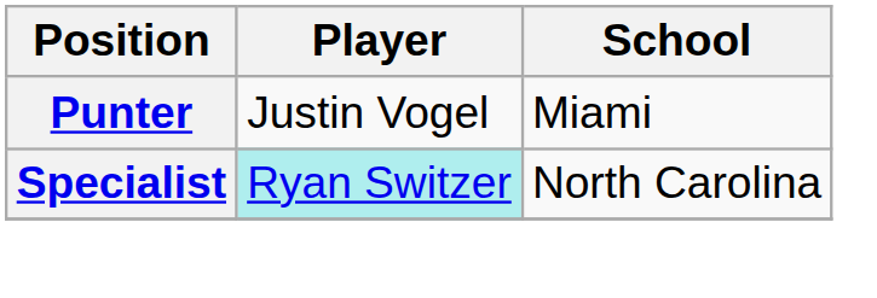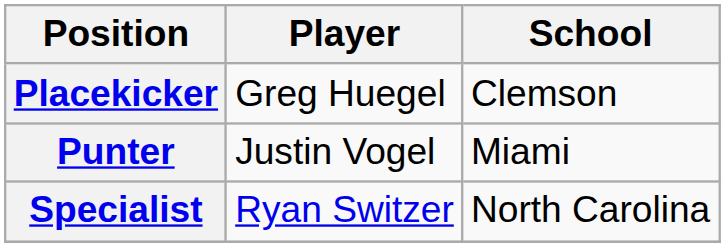 <table class="wikitable">
 <tr>
 <th>Position</th>
 <th>Player</th>
 <th>School</th>
+</tr>
+<tr>
+<th rowspan="1"><a href='#'>Placekicker</a></th>
+<td>Greg Huegel</td>
+<td>Clemson</td>
 </tr>
 <tr>
 <th rowspan="1"><a href='#'>Punter</a></th>
 <td>Justin Vogel</td>
 <td>Miami</td>
 </tr>
 <tr>
 <th rowspan="1"><a href='#'>Specialist</a></th>
-<td style="background: paleturquoise;"><a href='#'>Ryan Switzer</a></td>
+<td><a href='#'>Ryan Switzer</a></td>
 <td>North Carolina</td>
 </tr>
 <tr>
 </tr>
 </table>
